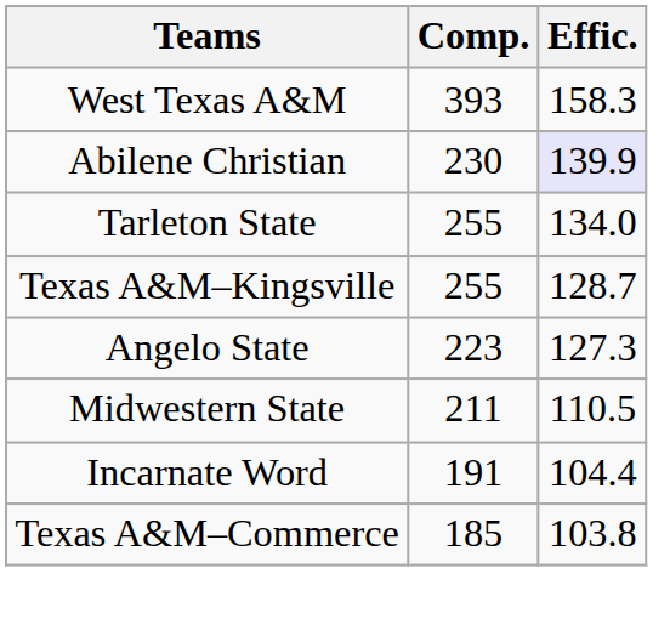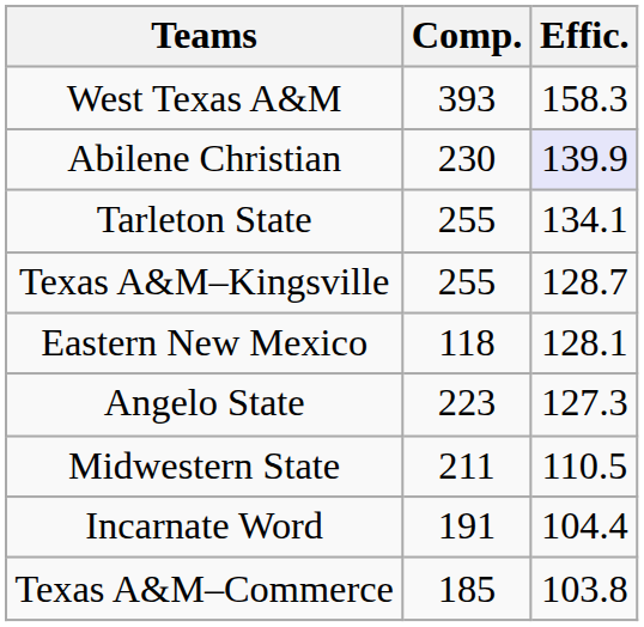 <table class="wikitable sortable" style="text-align: center;">
 <tr>
 <th>Teams</th>
 <th>Comp.</th>
 <th>Effic.</th>
 </tr>
 <tr>
 <td style=>West Texas A&M</td>
 <td>393</td>
 <td>158.3</td>
 </tr>
 <tr>
 <td style=>Abilene Christian</td>
 <td>230</td>
 <td style="background: lavender;">139.9</td>
 </tr>
 <tr>
 <td style=>Tarleton State</td>
 <td>255</td>
-<td>134.0</td>
+<td>134.1</td>
 </tr>
 <tr>
 <td style=>Texas A&M–Kingsville</td>
 <td>255</td>
 <td>128.7</td>
+</tr>
+<tr>
+<td style=>Eastern New Mexico</td>
+<td>118</td>
+<td>128.1</td>
 </tr>
 <tr>
 <td style=>Angelo State</td>
 <td>223</td>
 <td>127.3</td>
 </tr>
 <tr>
 <td style=>Midwestern State</td>
 <td>211</td>
 <td>110.5</td>
 </tr>
 <tr>
 <td style=>Incarnate Word</td>
 <td>191</td>
 <td>104.4</td>
 </tr>
 <tr>
 <td style=>Texas A&M–Commerce</td>
 <td>185</td>
 <td>103.8</td>
 </tr>
 </table>
